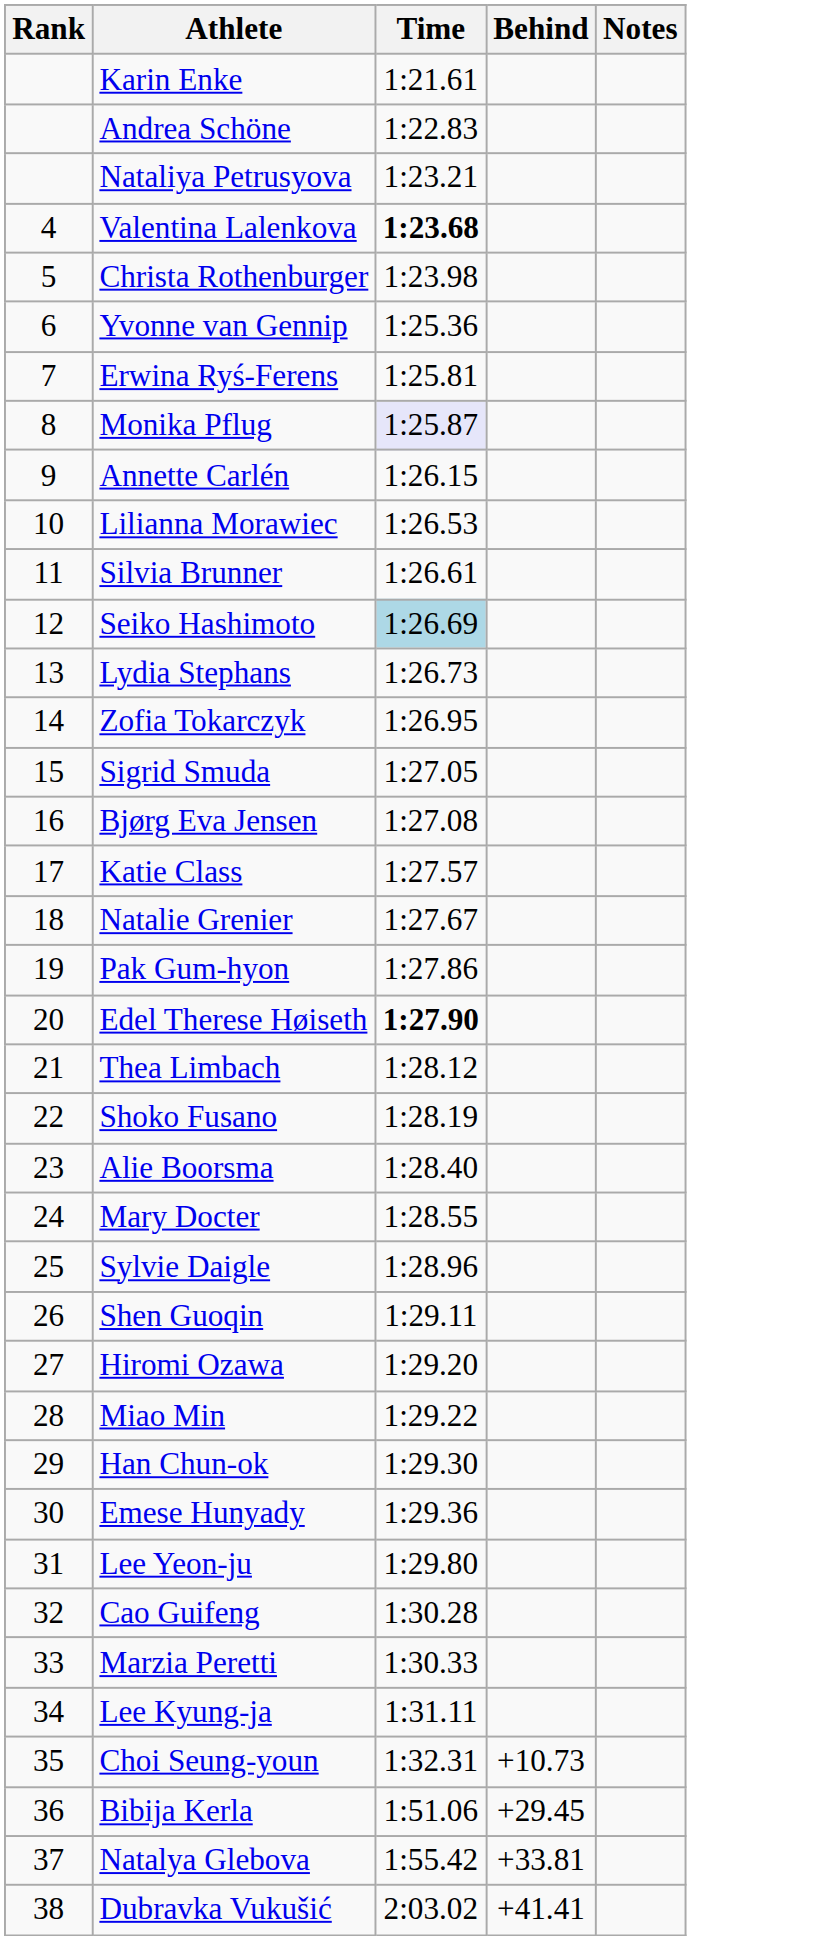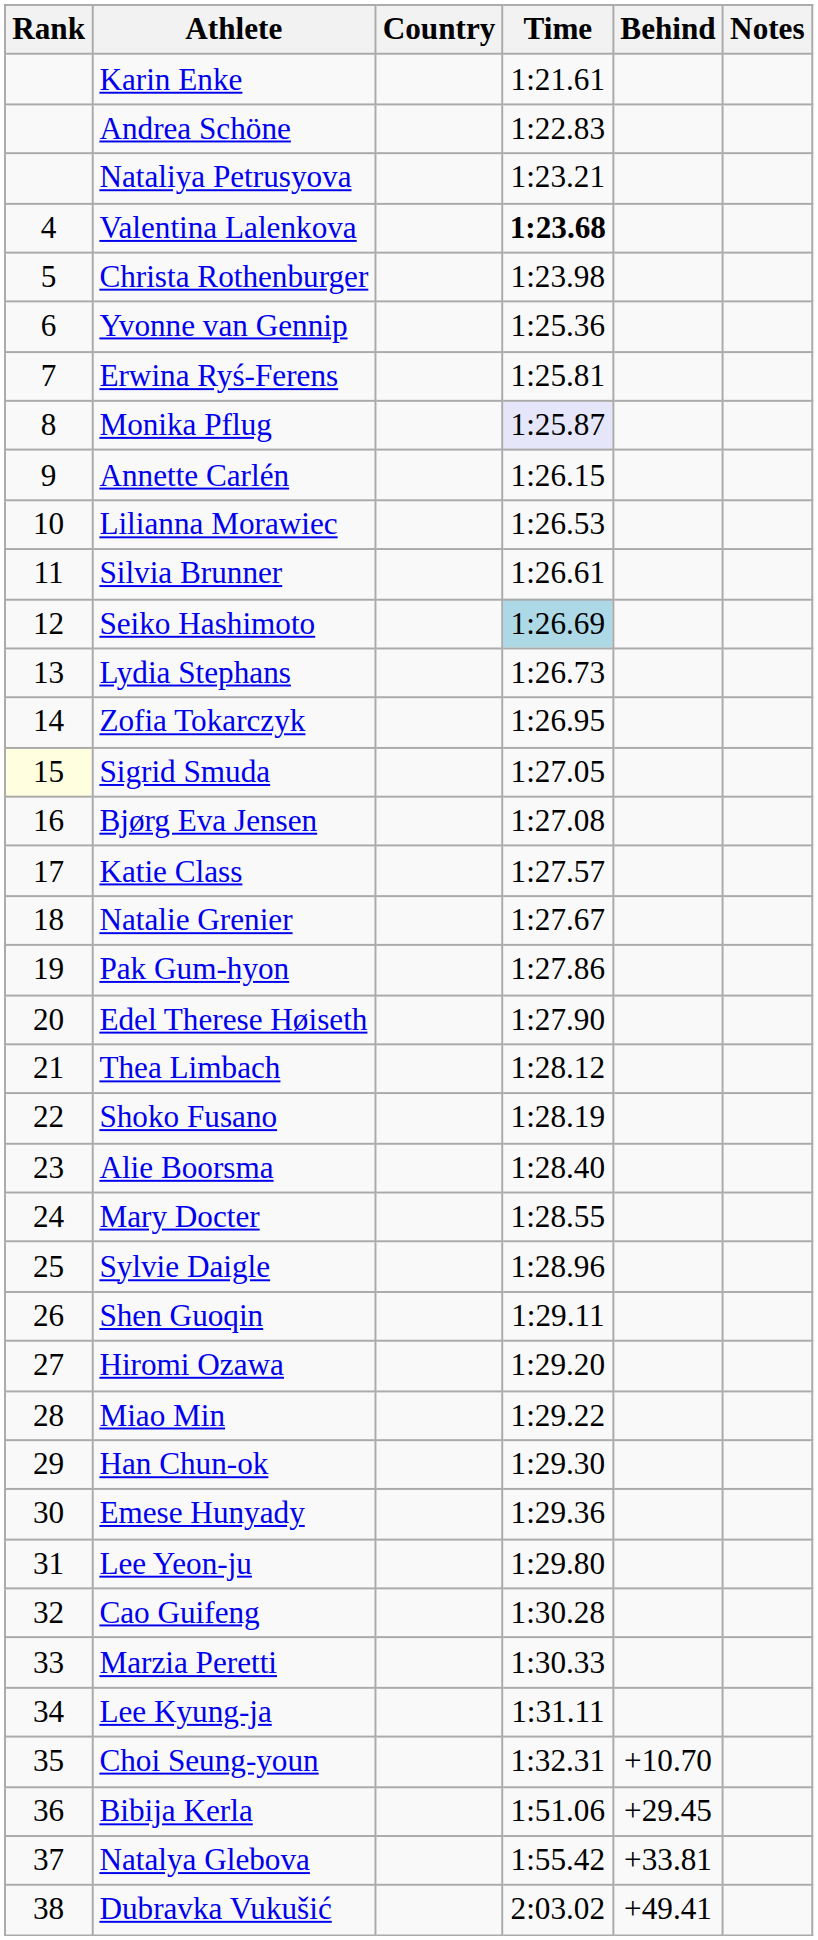 <table class="wikitable sortable" style="text-align:center">
 <tr>
 <th>Rank</th>
 <th>Athlete</th>
+<th>Country</th>
 <th>Time</th>
 <th>Behind</th>
 <th>Notes</th>
 </tr>
 <tr>
 <td></td>
 <td align=left><a href='#'>Karin Enke</a></td>
+<td align=left></td>
 <td>1:21.61</td>
 <td></td>
 <td></td>
 </tr>
 <tr>
 <td></td>
 <td align=left><a href='#'>Andrea Schöne</a></td>
+<td align=left></td>
 <td>1:22.83</td>
 <td></td>
 <td></td>
 </tr>
 <tr>
 <td></td>
 <td align=left><a href='#'>Nataliya Petrusyova</a></td>
+<td align=left></td>
 <td>1:23.21</td>
 <td></td>
 <td></td>
 </tr>
 <tr>
 <td>4</td>
 <td align=left><a href='#'>Valentina Lalenkova</a></td>
+<td align=left></td>
 <td><strong>1:23.68</strong></td>
 <td></td>
 <td></td>
 </tr>
 <tr>
 <td>5</td>
 <td align=left><a href='#'>Christa Rothenburger</a></td>
+<td align=left></td>
 <td>1:23.98</td>
 <td></td>
 <td></td>
 </tr>
 <tr>
 <td>6</td>
 <td align=left><a href='#'>Yvonne van Gennip</a></td>
+<td align=left></td>
 <td>1:25.36</td>
 <td></td>
 <td></td>
 </tr>
 <tr>
 <td>7</td>
 <td align=left><a href='#'>Erwina Ryś-Ferens</a></td>
+<td align=left></td>
 <td>1:25.81</td>
 <td></td>
 <td></td>
 </tr>
 <tr>
 <td>8</td>
 <td align=left><a href='#'>Monika Pflug</a></td>
+<td align=left></td>
 <td style="background: lavender;">1:25.87</td>
 <td></td>
 <td></td>
 </tr>
 <tr>
 <td>9</td>
 <td align=left><a href='#'>Annette Carlén</a></td>
+<td align=left></td>
 <td>1:26.15</td>
 <td></td>
 <td></td>
 </tr>
 <tr>
 <td>10</td>
 <td align=left><a href='#'>Lilianna Morawiec</a></td>
+<td align=left></td>
 <td>1:26.53</td>
 <td></td>
 <td></td>
 </tr>
 <tr>
 <td>11</td>
 <td align=left><a href='#'>Silvia Brunner</a></td>
+<td align=left></td>
 <td>1:26.61</td>
 <td></td>
 <td></td>
 </tr>
 <tr>
 <td>12</td>
 <td align=left><a href='#'>Seiko Hashimoto</a></td>
+<td align=left></td>
 <td style="background: lightblue;">1:26.69</td>
 <td></td>
 <td></td>
 </tr>
 <tr>
 <td>13</td>
 <td align=left><a href='#'>Lydia Stephans</a></td>
+<td align=left></td>
 <td>1:26.73</td>
 <td></td>
 <td></td>
 </tr>
 <tr>
 <td>14</td>
 <td align=left><a href='#'>Zofia Tokarczyk</a></td>
+<td align=left></td>
 <td>1:26.95</td>
 <td></td>
 <td></td>
 </tr>
 <tr>
-<td>15</td>
+<td style="background: lightyellow;">15</td>
 <td align=left><a href='#'>Sigrid Smuda</a></td>
+<td align=left></td>
 <td>1:27.05</td>
 <td></td>
 <td></td>
 </tr>
 <tr>
 <td>16</td>
 <td align=left><a href='#'>Bjørg Eva Jensen</a></td>
+<td align=left></td>
 <td>1:27.08</td>
 <td></td>
 <td></td>
 </tr>
 <tr>
 <td>17</td>
 <td align=left><a href='#'>Katie Class</a></td>
+<td align=left></td>
 <td>1:27.57</td>
 <td></td>
 <td></td>
 </tr>
 <tr>
 <td>18</td>
 <td align=left><a href='#'>Natalie Grenier</a></td>
+<td align=left></td>
 <td>1:27.67</td>
 <td></td>
 <td></td>
 </tr>
 <tr>
 <td>19</td>
 <td align=left><a href='#'>Pak Gum-hyon</a></td>
+<td align=left></td>
 <td>1:27.86</td>
 <td></td>
 <td></td>
 </tr>
 <tr>
 <td>20</td>
 <td align=left><a href='#'>Edel Therese Høiseth</a></td>
-<td><strong>1:27.90</strong></td>
+<td align=left></td>
+<td>1:27.90</td>
 <td></td>
 <td></td>
 </tr>
 <tr>
 <td>21</td>
 <td align=left><a href='#'>Thea Limbach</a></td>
+<td align=left></td>
 <td>1:28.12</td>
 <td></td>
 <td></td>
 </tr>
 <tr>
 <td>22</td>
 <td align=left><a href='#'>Shoko Fusano</a></td>
+<td align=left></td>
 <td>1:28.19</td>
 <td></td>
 <td></td>
 </tr>
 <tr>
 <td>23</td>
 <td align=left><a href='#'>Alie Boorsma</a></td>
+<td align=left></td>
 <td>1:28.40</td>
 <td></td>
 <td></td>
 </tr>
 <tr>
 <td>24</td>
 <td align=left><a href='#'>Mary Docter</a></td>
+<td align=left></td>
 <td>1:28.55</td>
 <td></td>
 <td></td>
 </tr>
 <tr>
 <td>25</td>
 <td align=left><a href='#'>Sylvie Daigle</a></td>
+<td align=left></td>
 <td>1:28.96</td>
 <td></td>
 <td></td>
 </tr>
 <tr>
 <td>26</td>
 <td align=left><a href='#'>Shen Guoqin</a></td>
+<td align=left></td>
 <td>1:29.11</td>
 <td></td>
 <td></td>
 </tr>
 <tr>
 <td>27</td>
 <td align=left><a href='#'>Hiromi Ozawa</a></td>
+<td align=left></td>
 <td>1:29.20</td>
 <td></td>
 <td></td>
 </tr>
 <tr>
 <td>28</td>
 <td align=left><a href='#'>Miao Min</a></td>
+<td align=left></td>
 <td>1:29.22</td>
 <td></td>
 <td></td>
 </tr>
 <tr>
 <td>29</td>
 <td align=left><a href='#'>Han Chun-ok</a></td>
+<td align=left></td>
 <td>1:29.30</td>
 <td></td>
 <td></td>
 </tr>
 <tr>
 <td>30</td>
 <td align=left><a href='#'>Emese Hunyady</a></td>
+<td align=left></td>
 <td>1:29.36</td>
 <td></td>
 <td></td>
 </tr>
 <tr>
 <td>31</td>
 <td align=left><a href='#'>Lee Yeon-ju</a></td>
+<td align=left></td>
 <td>1:29.80</td>
 <td></td>
 <td></td>
 </tr>
 <tr>
 <td>32</td>
 <td align=left><a href='#'>Cao Guifeng</a></td>
+<td align=left></td>
 <td>1:30.28</td>
 <td></td>
 <td></td>
 </tr>
 <tr>
 <td>33</td>
 <td align=left><a href='#'>Marzia Peretti</a></td>
+<td align=left></td>
 <td>1:30.33</td>
 <td></td>
 <td></td>
 </tr>
 <tr>
 <td>34</td>
 <td align=left><a href='#'>Lee Kyung-ja</a></td>
+<td align=left></td>
 <td>1:31.11</td>
 <td></td>
 <td></td>
 </tr>
 <tr>
 <td>35</td>
 <td align=left><a href='#'>Choi Seung-youn</a></td>
+<td align=left></td>
 <td>1:32.31</td>
-<td>+10.73</td>
+<td>+10.70</td>
 <td></td>
 </tr>
 <tr>
 <td>36</td>
 <td align=left><a href='#'>Bibija Kerla</a></td>
+<td align=left></td>
 <td>1:51.06</td>
 <td>+29.45</td>
 <td></td>
 </tr>
 <tr>
 <td>37</td>
 <td align=left><a href='#'>Natalya Glebova</a></td>
+<td align=left></td>
 <td>1:55.42</td>
 <td>+33.81</td>
 <td></td>
 </tr>
 <tr>
 <td>38</td>
 <td align=left><a href='#'>Dubravka Vukušić</a></td>
+<td align=left></td>
 <td>2:03.02</td>
-<td>+41.41</td>
+<td>+49.41</td>
 <td></td>
 </tr>
 </table>
